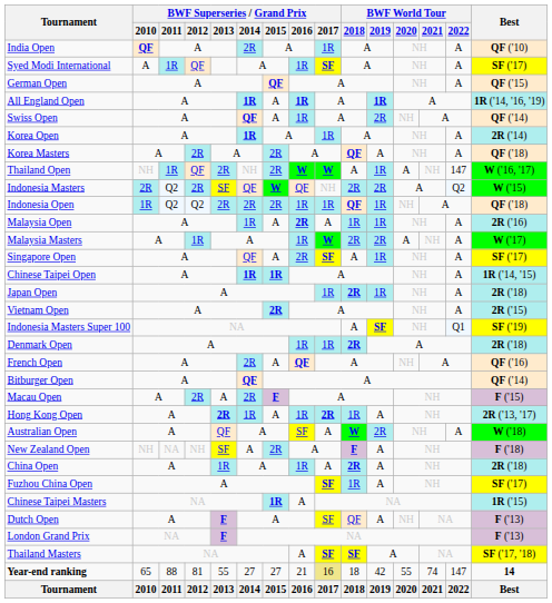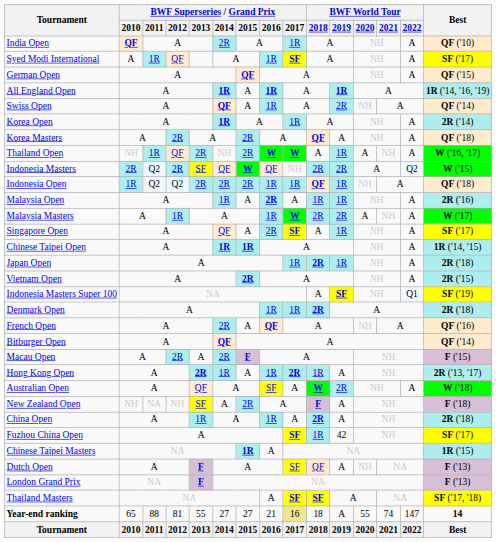 <table class="wikitable" style="font-size: 90%; text-align:center">
 <tr>
 <th rowspan="2">Tournament</th>
 <th colspan="8"><strong><a href='#'>BWF Superseries</a> / <a href='#'>Grand Prix</a></strong></th>
 <th colspan="5"><strong><a href='#'>BWF World Tour</a></strong></th>
 <th rowspan="2">Best</th>
 </tr>
 <tr>
 <th>2010</th>
 <th>2011</th>
 <th>2012</th>
 <th>2013</th>
 <th>2014</th>
 <th>2015</th>
 <th>2016</th>
 <th>2017</th>
 <th><a href='#'>2018</a></th>
 <th><a href='#'>2019</a></th>
 <th><a href='#'>2020</a></th>
 <th><a href='#'>2021</a></th>
 <th><a href='#'>2022</a></th>
 </tr>
 <tr>
 <td align=left><a href='#'>India Open</a></td>
 <td bgcolor=FFEBCD><a href='#'><strong>QF</strong></a></td>
 <td colspan="3">A</td>
 <td bgcolor=AFEEEE><a href='#'>2R</a></td>
 <td colspan="2">A</td>
 <td bgcolor=AFEEEE><a href='#'>1R</a></td>
 <td colspan="2">A</td>
 <td colspan="2" style=color:#ccc>NH</td>
 <td>A</td>
 <td bgcolor=FFEBCD><strong>QF</strong> ('10)</td>
 </tr>
 <tr>
 <td align=left><a href='#'>Syed Modi International</a></td>
 <td>A</td>
 <td bgcolor=AFEEEE><a href='#'>1R</a></td>
 <td bgcolor=FFEBCD><a href='#'>QF</a></td>
 <td></td>
 <td colspan="2">A</td>
 <td bgcolor=AFEEEE><a href='#'>1R</a></td>
 <td bgcolor=FFFF00><a href='#'><strong>SF</strong></a></td>
 <td colspan="2">A</td>
 <td colspan="2" style=color:#ccc>NH</td>
 <td>A</td>
 <td bgcolor=FFFF00><strong>SF</strong> ('17)</td>
 </tr>
 <tr>
 <td align=left><a href='#'>German Open</a></td>
 <td colspan="5">A</td>
 <td bgcolor=FFEBCD><a href='#'><strong>QF</strong></a></td>
 <td colspan="4">A</td>
 <td colspan="2" style=color:#ccc>NH</td>
 <td>A</td>
 <td bgcolor=FFEBCD><strong>QF</strong> ('15)</td>
 </tr>
 <tr>
 <td align=left><a href='#'>All England Open</a></td>
 <td colspan="4">A</td>
 <td bgcolor=AFEEEE><a href='#'><strong>1R</strong></a></td>
 <td>A</td>
 <td bgcolor=AFEEEE><a href='#'><strong>1R</strong></a></td>
 <td colspan="2">A</td>
 <td bgcolor=AFEEEE><a href='#'><strong>1R</strong></a></td>
 <td colspan="3">A</td>
 <td bgcolor=AFEEEE><strong>1R</strong> ('14, '16, '19)</td>
 </tr>
 <tr>
 <td align=left><a href='#'>Swiss Open</a></td>
 <td colspan="4">A</td>
 <td bgcolor=FFEBCD><a href='#'><strong>QF</strong></a></td>
 <td>A</td>
 <td bgcolor=AFEEEE><a href='#'>1R</a></td>
 <td colspan="2">A</td>
 <td bgcolor=AFEEEE><a href='#'>2R</a></td>
 <td style=color:#ccc>NH</td>
 <td colspan="2">A</td>
 <td bgcolor=FFEBCD><strong>QF</strong> ('14)</td>
 </tr>
 <tr>
 <td align=left><a href='#'>Korea Open</a></td>
 <td colspan="4">A</td>
 <td bgcolor=AFEEEE><a href='#'><strong>1R</strong></a></td>
 <td colspan="2">A</td>
 <td bgcolor=AFEEEE><a href='#'>1R</a></td>
 <td colspan="2">A</td>
 <td colspan="2" style=color:#ccc>NH</td>
 <td>A</td>
 <td bgcolor=AFEEEE><strong>2R</strong> ('14)</td>
 </tr>
 <tr>
 <td align=left><a href='#'>Korea Masters</a></td>
 <td colspan="2">A</td>
 <td bgcolor=AFEEEE><a href='#'>2R</a></td>
 <td colspan="2">A</td>
 <td bgcolor=AFEEEE><a href='#'>2R</a></td>
 <td colspan="2">A</td>
 <td bgcolor=FFEBCD><a href='#'><strong>QF</strong></a></td>
 <td>A</td>
 <td colspan="2" style=color:#ccc>NH</td>
 <td>A</td>
 <td bgcolor=FFEBCD><strong>QF</strong> ('18)</td>
 </tr>
 <tr>
 <td align=left><a href='#'>Thailand Open</a></td>
 <td style=color:#ccc>NH</td>
 <td bgcolor=AFEEEE><a href='#'>1R</a></td>
 <td bgcolor=FFEBCD><a href='#'>QF</a></td>
 <td bgcolor=AFEEEE><a href='#'>2R</a></td>
 <td style=color:#ccc>NH</td>
 <td bgcolor=AFEEEE><a href='#'>2R</a></td>
 <td bgcolor=00FF00><a href='#'><strong>W</strong></a></td>
 <td bgcolor=00FF00><a href='#'><strong>W</strong></a></td>
 <td>A</td>
 <td bgcolor=AFEEEE><a href='#'>1R</a></td>
 <td>A</td>
 <td style=color:#ccc>NH</td>
-<td 2022;>147</td>
+<td>A</td>
 <td bgcolor=00FF00><strong>W</strong> ('16, '17)</td>
 </tr>
 <tr>
 <td align=left><a href='#'>Indonesia Masters</a></td>
 <td bgcolor=AFEEEE><a href='#'>2R</a></td>
 <td 2011; bgcolor=F0F8FF>Q2</td>
 <td bgcolor=AFEEEE><a href='#'>2R</a></td>
 <td bgcolor=FFFF00><a href='#'>SF</a></td>
 <td bgcolor=FFEBCD><a href='#'>QF</a></td>
 <td bgcolor=00FF00><a href='#'><strong>W</strong></a></td>
 <td bgcolor=FFEBCD><a href='#'>QF</a></td>
 <td style=color:#ccc>NH</td>
 <td bgcolor=AFEEEE><a href='#'>2R</a></td>
 <td bgcolor=AFEEEE><a href='#'>2R</a></td>
 <td colspan="2">A</td>
 <td 2022; bgcolor=F0F8FF>Q2</td>
 <td bgcolor=00FF00><strong>W</strong> ('15)</td>
 </tr>
 <tr>
 <td align=left><a href='#'>Indonesia Open</a></td>
 <td bgcolor=AFEEEE><a href='#'>1R</a></td>
 <td 2011; bgcolor=F0F8FF>Q2</td>
 <td 2012; bgcolor=F0F8FF>Q2</td>
 <td bgcolor=AFEEEE><a href='#'>2R</a></td>
 <td bgcolor=AFEEEE><a href='#'>2R</a></td>
 <td bgcolor=AFEEEE><a href='#'>2R</a></td>
 <td bgcolor=AFEEEE><a href='#'>1R</a></td>
 <td bgcolor=AFEEEE><a href='#'>1R</a></td>
 <td bgcolor=FFEBCD><a href='#'><strong>QF</strong></a></td>
 <td bgcolor=AFEEEE><a href='#'>1R</a></td>
 <td style=color:#ccc>NH</td>
 <td colspan="2">A</td>
 <td bgcolor=FFEBCD><strong>QF</strong> ('18)</td>
 </tr>
 <tr>
 <td align=left><a href='#'>Malaysia Open</a></td>
 <td colspan="4">A</td>
 <td bgcolor=AFEEEE><a href='#'>1R</a></td>
 <td>A</td>
 <td bgcolor=AFEEEE><a href='#'><strong>2R</strong></a></td>
 <td>A</td>
 <td bgcolor=AFEEEE><a href='#'>1R</a></td>
 <td bgcolor=AFEEEE><a href='#'>1R</a></td>
 <td colspan="2" style=color:#ccc>NH</td>
 <td>A</td>
 <td bgcolor=AFEEEE><strong>2R</strong> ('16)</td>
 </tr>
 <tr>
 <td align=left><a href='#'>Malaysia Masters</a></td>
 <td colspan="2">A</td>
 <td bgcolor=AFEEEE><a href='#'>1R</a></td>
 <td colspan="3">A</td>
 <td bgcolor=AFEEEE><a href='#'>1R</a></td>
 <td bgcolor=00FF00><a href='#'><strong>W</strong></a></td>
 <td bgcolor=AFEEEE><a href='#'>2R</a></td>
 <td bgcolor=AFEEEE><a href='#'>2R</a></td>
 <td>A</td>
 <td style=color:#ccc>NH</td>
 <td>A</td>
 <td bgcolor=00FF00><strong>W</strong> ('17)</td>
 </tr>
 <tr>
 <td align=left><a href='#'>Singapore Open</a></td>
 <td colspan="4">A</td>
 <td bgcolor=FFEBCD><a href='#'>QF</a></td>
 <td>A</td>
 <td bgcolor=AFEEEE><a href='#'>2R</a></td>
 <td bgcolor=FFFF00><a href='#'><strong>SF</strong></a></td>
 <td>A</td>
 <td bgcolor=AFEEEE><a href='#'>1R</a></td>
 <td colspan="2" style=color:#ccc>NH</td>
 <td>A</td>
 <td bgcolor=FFFF00><strong>SF</strong> ('17)</td>
 </tr>
 <tr>
 <td align=left><a href='#'>Chinese Taipei Open</a></td>
 <td colspan="4">A</td>
 <td bgcolor=AFEEEE><a href='#'><strong>1R</strong></a></td>
 <td bgcolor=AFEEEE><a href='#'><strong>1R</strong></a></td>
 <td colspan="4">A</td>
 <td colspan="2" style=color:#ccc>NH</td>
 <td>A</td>
 <td bgcolor=AFEEEE><strong>1R</strong> ('14, '15)</td>
 </tr>
 <tr>
 <td align=left><a href='#'>Japan Open</a></td>
 <td colspan="7">A</td>
 <td bgcolor=AFEEEE><a href='#'>1R</a></td>
 <td bgcolor=AFEEEE><a href='#'><strong>2R</strong></a></td>
 <td bgcolor=AFEEEE><a href='#'>1R</a></td>
 <td colspan="2" style=color:#ccc>NH</td>
 <td>A</td>
 <td bgcolor=AFEEEE><strong>2R</strong> ('18)</td>
 </tr>
 <tr>
 <td align=left><a href='#'>Vietnam Open</a></td>
 <td colspan="5">A</td>
 <td bgcolor=AFEEEE><a href='#'><strong>2R</strong></a></td>
 <td colspan="4">A</td>
 <td colspan="2" style=color:#ccc>NH</td>
 <td>A</td>
 <td bgcolor=AFEEEE><strong>2R</strong> ('15)</td>
 </tr>
 <tr>
 <td align=left><a href='#'>Indonesia Masters Super 100</a></td>
 <td colspan="8" style=color:#ccc>NA</td>
 <td>A</td>
 <td bgcolor=FFFF00><a href='#'><strong>SF</strong></a></td>
 <td colspan="2" style=color:#ccc>NH</td>
 <td 2022; bgcolor=F0F8FF>Q1</td>
 <td bgcolor=FFFF00><strong>SF</strong> ('19)</td>
 </tr>
 <tr>
 <td align=left><a href='#'>Denmark Open</a></td>
 <td colspan="6">A</td>
 <td bgcolor=AFEEEE><a href='#'>1R</a></td>
 <td bgcolor=AFEEEE><a href='#'>1R</a></td>
 <td bgcolor=AFEEEE><a href='#'><strong>2R</strong></a></td>
 <td colspan="4">A</td>
 <td bgcolor=AFEEEE><strong>2R</strong> ('18)</td>
 </tr>
 <tr>
 <td align=left><a href='#'>French Open</a></td>
 <td colspan="4">A</td>
 <td bgcolor=AFEEEE><a href='#'>2R</a></td>
 <td>A</td>
 <td bgcolor=FFEBCD><a href='#'><strong>QF</strong></a></td>
 <td colspan="3">A</td>
 <td style=color:#ccc>NH</td>
 <td colspan="2">A</td>
 <td bgcolor=FFEBCD><strong>QF</strong> ('16)</td>
 </tr>
 <tr>
 <td align=left><a href='#'>Bitburger Open</a></td>
 <td colspan="4">A</td>
 <td bgcolor=FFEBCD><a href='#'><strong>QF</strong></a></td>
 <td colspan="8">A</td>
 <td bgcolor=FFEBCD><strong>QF</strong> ('14)</td>
 </tr>
 <tr>
 <td align=left><a href='#'>Macau Open</a></td>
 <td colspan="2">A</td>
 <td bgcolor=AFEEEE><a href='#'>2R</a></td>
 <td>A</td>
 <td bgcolor=AFEEEE><a href='#'>2R</a></td>
 <td bgcolor=D8BFD8><a href='#'><strong>F</strong></a></td>
 <td colspan="4">A</td>
 <td colspan="3" style=color:#ccc>NH</td>
 <td bgcolor=D8BFD8><strong>F</strong> ('15)</td>
 </tr>
 <tr>
 <td align=left><a href='#'>Hong Kong Open</a></td>
 <td colspan="3">A</td>
 <td bgcolor=afeeee><a href='#'><strong>2R</strong></a></td>
 <td bgcolor=afeeee><a href='#'>1R</a></td>
 <td>A</td>
 <td bgcolor=afeeee><a href='#'>1R</a></td>
 <td bgcolor=afeeee><a href='#'><strong>2R</strong></a></td>
 <td bgcolor=AFEEEE><a href='#'>1R</a></td>
 <td>A</td>
 <td colspan="3" style=color:#ccc>NH</td>
 <td bgcolor=afeeee><strong>2R</strong> ('13, '17)</td>
 </tr>
 <tr>
 <td align=left><a href='#'>Australian Open</a></td>
 <td colspan="3">A</td>
 <td bgcolor=FFEBCD><a href='#'>QF</a></td>
 <td colspan="2">A</td>
 <td bgcolor=FFFF00><a href='#'>SF</a></td>
 <td>A</td>
 <td bgcolor=00FF00><a href='#'><strong>W</strong></a></td>
 <td bgcolor=AFEEEE><a href='#'>2R</a></td>
 <td colspan="2" style=color:#ccc>NH</td>
 <td>A</td>
 <td bgcolor=00FF00><strong>W</strong> ('18)</td>
 </tr>
 <tr>
 <td align=left><a href='#'>New Zealand Open</a></td>
 <td style=color:#ccc>NH</td>
 <td style=color:#ccc>NA</td>
 <td style=color:#ccc>NH</td>
 <td bgcolor=FFFF00><a href='#'>SF</a></td>
 <td>A</td>
 <td bgcolor=AFEEEE><a href='#'>2R</a></td>
 <td colspan="2">A</td>
 <td bgcolor=D8BFD8><a href='#'><strong>F</strong></a></td>
 <td>A</td>
 <td colspan="3" style=color:#ccc>NH</td>
 <td bgcolor=D8BFD8><strong>F</strong> ('18)</td>
 </tr>
 <tr>
 <td align=left><a href='#'>China Open</a></td>
 <td colspan="3">A</td>
 <td bgcolor=AFEEEE><a href='#'>1R</a></td>
 <td colspan="2">A</td>
 <td bgcolor=AFEEEE><a href='#'>1R</a></td>
 <td>A</td>
 <td bgcolor=AFEEEE><a href='#'><strong>2R</strong></a></td>
 <td>A</td>
 <td colspan="3" style=color:#ccc>NH</td>
 <td bgcolor=AFEEEE><strong>2R</strong> ('18)</td>
 </tr>
 <tr>
 <td align=left><a href='#'>Fuzhou China Open</a></td>
 <td colspan="7">A</td>
 <td bgcolor=FFFF00><a href='#'><strong>SF</strong></a></td>
 <td bgcolor=AFEEEE><a href='#'>1R</a></td>
-<td>A</td>
+<td 2019;>42</td>
 <td colspan="3" style=color:#ccc>NH</td>
 <td bgcolor=FFFF00><strong>SF</strong> ('17)</td>
 </tr>
 <tr>
 <td align=left><a href='#'>Chinese Taipei Masters</a></td>
 <td colspan="5" style=color:#ccc>NA</td>
 <td bgcolor=AFEEEE><a href='#'><strong>1R</strong></a></td>
 <td>A</td>
 <td colspan="6" style=color:#ccc>NA</td>
 <td bgcolor=AFEEEE><strong>1R</strong> ('15)</td>
 </tr>
 <tr>
 <td align=left><a href='#'>Dutch Open</a></td>
 <td colspan="3">A</td>
 <td bgcolor=D8BFD8><a href='#'><strong>F</strong></a></td>
 <td colspan="3">A</td>
 <td bgcolor=FFFF00><a href='#'>SF</a></td>
 <td bgcolor=FFEBCD><a href='#'>QF</a></td>
 <td>A</td>
 <td style=color:#ccc>NH</td>
 <td colspan="2" style=color:#ccc>NA</td>
 <td bgcolor=D8BFD8><strong>F</strong> ('13)</td>
 </tr>
 <tr>
 <td align=left><a href='#'>London Grand Prix</a></td>
 <td colspan="3" style=color:#ccc>NA</td>
 <td bgcolor=D8BFD8><a href='#'><strong>F</strong></a></td>
 <td colspan="9" style=color:#ccc>NA</td>
 <td bgcolor=D8BFD8><strong>F</strong> ('13)</td>
 </tr>
 <tr>
 <td align=left><a href='#'>Thailand Masters</a></td>
 <td colspan="6" style=color:#ccc>NA</td>
 <td>A</td>
 <td bgcolor=FFFF00><a href='#'><strong>SF</strong></a></td>
 <td bgcolor=FFFF00><a href='#'><strong>SF</strong></a></td>
 <td colspan="2">A</td>
 <td colspan="2" style=color:#ccc>NA</td>
 <td bgcolor=FFFF00><strong>SF</strong> ('17, '18)</td>
 </tr>
 <tr>
 <td align=left><strong>Year-end ranking</strong></td>
 <td 2010;>65</td>
 <td 2011;>88</td>
 <td 2012;>81</td>
 <td 2013;>55</td>
 <td 2014;>27</td>
 <td 2015;>27</td>
 <td 2016;>21</td>
 <td 2017; style="background: khaki;">16</td>
 <td 2018;>18</td>
-<td 2019;>42</td>
+<td>A</td>
 <td 2020;>55</td>
 <td 2021;>74</td>
 <td 2022;>147</td>
 <td Best;><strong>14</strong></td>
 </tr>
 <tr>
 <th>Tournament</th>
 <th>2010</th>
 <th>2011</th>
 <th>2012</th>
 <th>2013</th>
 <th>2014</th>
 <th>2015</th>
 <th>2016</th>
 <th>2017</th>
 <th>2018</th>
 <th>2019</th>
 <th>2020</th>
 <th>2021</th>
 <th>2022</th>
 <th>Best</th>
 </tr>
 </table>
